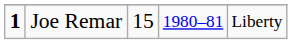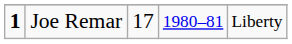 <table class="wikitable">
 <tr>
 </tr>
 <tr>
 <td><strong>1</strong></td>
 <td>Joe Remar</td>
-<td>15</td>
+<td>17</td>
 <td style="font-size:80%;"><a href='#'>1980–81</a></td>
 <td style="font-size:80%;">Liberty</td>
 </tr>
 </table>
